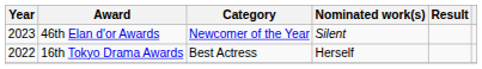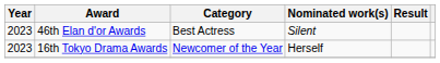 <table class="wikitable">
 <tr>
 <th>Year</th>
 <th>Award</th>
 <th>Category</th>
 <th>Nominated work(s)</th>
 <th>Result</th>
 <th></th>
 </tr>
 <tr>
 <td>2023</td>
 <td>46th <a href='#'>Elan d'or Awards</a></td>
-<td><a href='#'>Newcomer of the Year</a></td>
+<td>Best Actress</td>
 <td><em>Silent</em></td>
 <td></td>
 <td></td>
 </tr>
 <tr>
-<td>2022</td>
+<td>2023</td>
 <td>16th <a href='#'>Tokyo Drama Awards</a></td>
-<td>Best Actress</td>
+<td><a href='#'>Newcomer of the Year</a></td>
 <td>Herself</td>
 <td></td>
 <td></td>
 </tr>
 <tr>
 </tr>
 </table>
